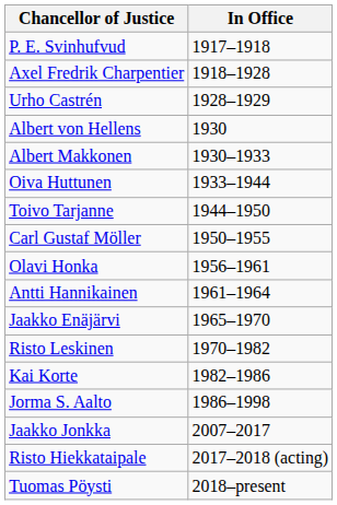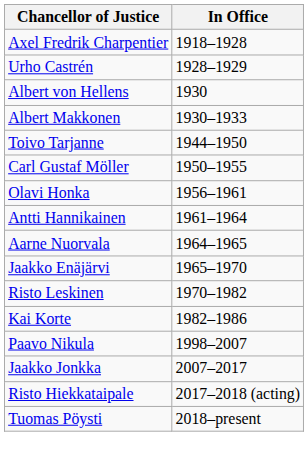 <table class="wikitable sortable">
 <tr>
 <th>Chancellor of Justice</th>
 <th>In Office</th>
-</tr>
-<tr>
-<td><a href='#'>P. E. Svinhufvud</a></td>
-<td>1917–1918</td>
 </tr>
 <tr>
 <td><a href='#'>Axel Fredrik Charpentier</a></td>
 <td>1918–1928</td>
 </tr>
 <tr>
 <td><a href='#'>Urho Castrén</a></td>
 <td>1928–1929</td>
 </tr>
 <tr>
 <td><a href='#'>Albert von Hellens</a></td>
 <td>1930</td>
 </tr>
 <tr>
 <td><a href='#'>Albert Makkonen</a></td>
 <td>1930–1933</td>
 </tr>
 <tr>
-<td><a href='#'>Oiva Huttunen</a></td>
-<td>1933–1944</td>
-</tr>
-<tr>
 <td><a href='#'>Toivo Tarjanne</a></td>
 <td>1944–1950</td>
 </tr>
 <tr>
 <td><a href='#'>Carl Gustaf Möller</a></td>
 <td>1950–1955</td>
 </tr>
 <tr>
 <td><a href='#'>Olavi Honka</a></td>
 <td>1956–1961</td>
 </tr>
 <tr>
 <td><a href='#'>Antti Hannikainen</a></td>
 <td>1961–1964</td>
 </tr>
 <tr>
+<td><a href='#'>Aarne Nuorvala</a></td>
+<td>1964–1965</td>
+</tr>
+<tr>
 <td><a href='#'>Jaakko Enäjärvi</a></td>
 <td>1965–1970</td>
 </tr>
 <tr>
 <td><a href='#'>Risto Leskinen</a></td>
 <td>1970–1982</td>
 </tr>
 <tr>
 <td><a href='#'>Kai Korte</a></td>
 <td>1982–1986</td>
 </tr>
 <tr>
-<td><a href='#'>Jorma S. Aalto</a></td>
-<td>1986–1998</td>
+<td><a href='#'>Paavo Nikula</a></td>
+<td>1998–2007</td>
 </tr>
 <tr>
 <td><a href='#'>Jaakko Jonkka</a></td>
 <td>2007–2017</td>
 </tr>
 <tr>
 <td><a href='#'>Risto Hiekkataipale</a></td>
 <td>2017–2018 (acting)</td>
 </tr>
 <tr>
 <td><a href='#'>Tuomas Pöysti</a></td>
 <td>2018–present</td>
 </tr>
 </table>
